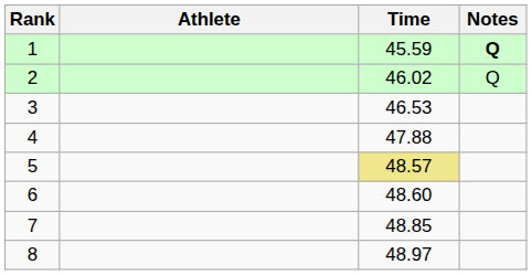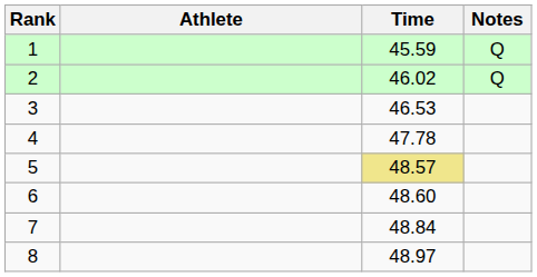 <table class="wikitable" style="text-align:center">
 <tr>
 <th width=40>Rank</th>
 <th width=250>Athlete</th>
 <th width=80>Time</th>
 <th width=50>Notes</th>
 </tr>
 <tr bgcolor=ccffcc>
 <td>1</td>
 <td align=left></td>
 <td>45.59</td>
-<td><strong>Q</strong></td>
+<td>Q</td>
 </tr>
 <tr bgcolor=ccffcc>
 <td>2</td>
 <td align=left></td>
 <td>46.02</td>
 <td>Q</td>
 </tr>
 <tr>
 <td>3</td>
 <td align=left></td>
 <td>46.53</td>
 <td></td>
 </tr>
 <tr>
 <td>4</td>
 <td align=left></td>
-<td>47.88</td>
+<td>47.78</td>
 <td></td>
 </tr>
 <tr>
 <td>5</td>
 <td align=left></td>
 <td style="background: khaki;">48.57</td>
 <td></td>
 </tr>
 <tr>
 <td>6</td>
 <td align=left></td>
 <td>48.60</td>
 <td></td>
 </tr>
 <tr>
 <td>7</td>
 <td align=left></td>
-<td>48.85</td>
+<td>48.84</td>
 <td></td>
 </tr>
 <tr>
 <td>8</td>
 <td align=left></td>
 <td>48.97</td>
 <td></td>
 </tr>
 </table>
